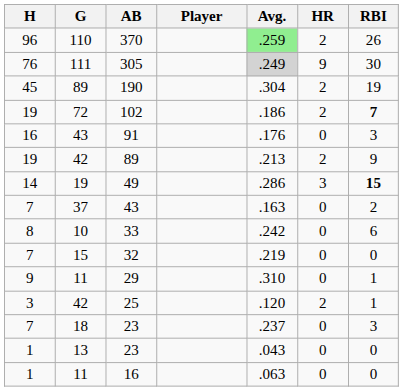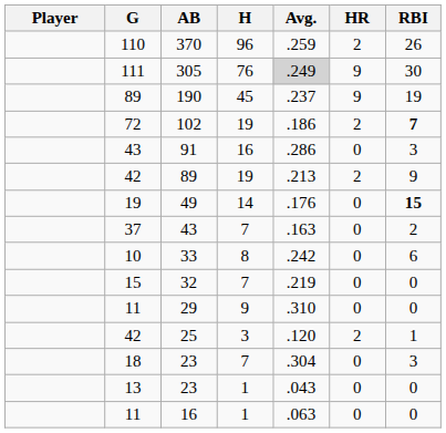 <table class="wikitable sortable">
 <tr>
-<th bgcolor="#DDDDFF" width="9%">H</th>
+<th bgcolor="#DDDDFF" width="16%">Player</th>
 <th bgcolor="#DDDDFF" width="9%">G</th>
 <th bgcolor="#DDDDFF" width="9%">AB</th>
-<th bgcolor="#DDDDFF" width="16%">Player</th>
+<th bgcolor="#DDDDFF" width="9%">H</th>
 <th bgcolor="#DDDDFF" width="9%">Avg.</th>
 <th bgcolor="#DDDDFF" width="9%">HR</th>
 <th bgcolor="#DDDDFF" width="9%">RBI</th>
 </tr>
 <tr align="center">
-<td>96</td>
+<td></td>
 <td>110</td>
 <td>370</td>
-<td></td>
-<td style="background: lightgreen;">.259</td>
+<td>96</td>
+<td>.259</td>
 <td>2</td>
 <td>26</td>
 </tr>
 <tr align="center">
-<td>76</td>
+<td></td>
 <td>111</td>
 <td>305</td>
-<td></td>
+<td>76</td>
 <td style="background: lightgrey;">.249</td>
 <td>9</td>
 <td>30</td>
 </tr>
 <tr align="center">
-<td>45</td>
+<td></td>
 <td>89</td>
 <td>190</td>
-<td></td>
-<td>.304</td>
-<td>2</td>
+<td>45</td>
+<td>.237</td>
+<td>9</td>
 <td>19</td>
 </tr>
 <tr align="center">
-<td>19</td>
+<td></td>
 <td>72</td>
 <td>102</td>
-<td></td>
+<td>19</td>
 <td>.186</td>
 <td>2</td>
 <td><strong>7</strong></td>
 </tr>
 <tr align="center">
-<td>16</td>
+<td></td>
 <td>43</td>
 <td>91</td>
-<td></td>
-<td>.176</td>
+<td>16</td>
+<td>.286</td>
 <td>0</td>
 <td>3</td>
 </tr>
 <tr align="center">
-<td>19</td>
+<td></td>
 <td>42</td>
 <td>89</td>
-<td></td>
+<td>19</td>
 <td>.213</td>
 <td>2</td>
 <td>9</td>
 </tr>
 <tr align="center">
-<td>14</td>
+<td></td>
 <td>19</td>
 <td>49</td>
-<td></td>
-<td>.286</td>
-<td>3</td>
+<td>14</td>
+<td>.176</td>
+<td>0</td>
 <td><strong>15</strong></td>
 </tr>
 <tr align="center">
-<td>7</td>
+<td></td>
 <td>37</td>
 <td>43</td>
-<td></td>
+<td>7</td>
 <td>.163</td>
 <td>0</td>
 <td>2</td>
 </tr>
 <tr align="center">
-<td>8</td>
+<td></td>
 <td>10</td>
 <td>33</td>
-<td></td>
+<td>8</td>
 <td>.242</td>
 <td>0</td>
 <td>6</td>
 </tr>
 <tr align="center">
-<td>7</td>
+<td></td>
 <td>15</td>
 <td>32</td>
-<td></td>
+<td>7</td>
 <td>.219</td>
 <td>0</td>
 <td>0</td>
 </tr>
 <tr align="center">
-<td>9</td>
+<td></td>
 <td>11</td>
 <td>29</td>
-<td></td>
+<td>9</td>
 <td>.310</td>
 <td>0</td>
-<td>1</td>
+<td>0</td>
 </tr>
 <tr align="center">
-<td>3</td>
+<td></td>
 <td>42</td>
 <td>25</td>
-<td></td>
+<td>3</td>
 <td>.120</td>
 <td>2</td>
 <td>1</td>
 </tr>
 <tr align=center>
-<td>7</td>
+<td></td>
 <td>18</td>
 <td>23</td>
-<td></td>
-<td>.237</td>
+<td>7</td>
+<td>.304</td>
 <td>0</td>
 <td>3</td>
 </tr>
 <tr align="center">
-<td>1</td>
+<td></td>
 <td>13</td>
 <td>23</td>
-<td></td>
+<td>1</td>
 <td>.043</td>
 <td>0</td>
 <td>0</td>
 </tr>
 <tr align="center">
-<td>1</td>
+<td></td>
 <td>11</td>
 <td>16</td>
-<td></td>
+<td>1</td>
 <td>.063</td>
 <td>0</td>
 <td>0</td>
 </tr>
 </table>
